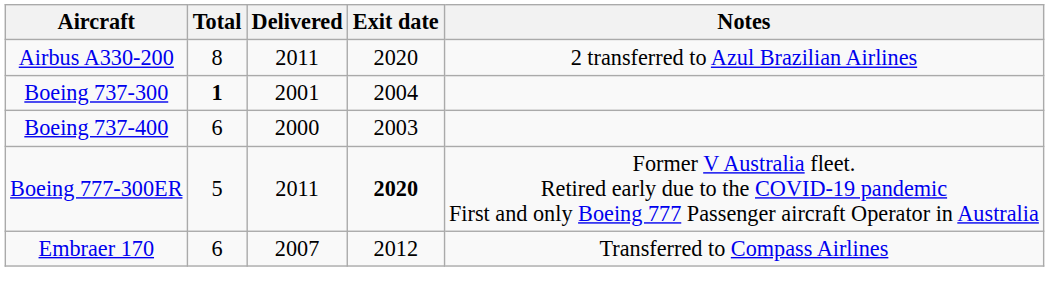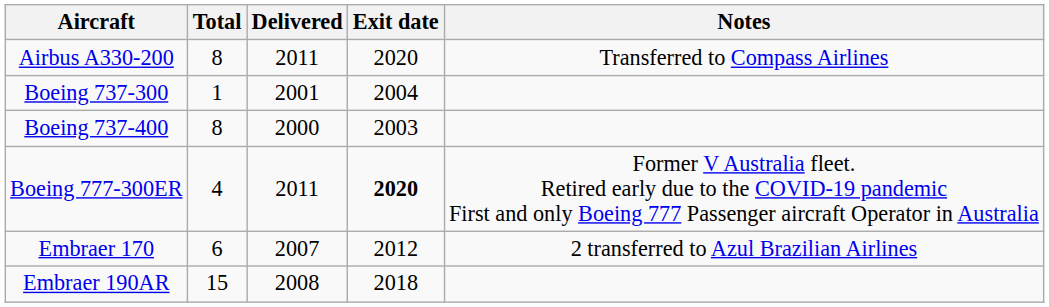 <table class="wikitable" style="margin:0.5em auto; text-align:center">
 <tr>
 <th>Aircraft</th>
 <th>Total</th>
 <th>Delivered</th>
 <th>Exit date</th>
 <th>Notes</th>
 </tr>
 <tr>
 <td><a href='#'>Airbus A330-200</a></td>
 <td>8</td>
 <td>2011</td>
 <td>2020</td>
-<td>2 transferred to <a href='#'>Azul Brazilian Airlines</a></td>
+<td>Transferred to <a href='#'>Compass Airlines</a></td>
 </tr>
 <tr>
 <td><a href='#'>Boeing 737-300</a></td>
-<td><strong>1</strong></td>
+<td>1</td>
 <td>2001</td>
 <td>2004</td>
 <td></td>
 </tr>
 <tr>
 <td><a href='#'>Boeing 737-400</a></td>
-<td>6</td>
+<td>8</td>
 <td>2000</td>
 <td>2003</td>
 <td></td>
 </tr>
 <tr>
 <td><a href='#'>Boeing 777-300ER</a></td>
-<td>5</td>
+<td>4</td>
 <td>2011</td>
 <td><strong>2020</strong></td>
 <td>Former <a href='#'>V Australia</a> fleet.<br>Retired early due to the <a href='#'>COVID-19 pandemic</a><br>First and only <a href='#'>Boeing 777</a> Passenger aircraft Operator in <a href='#'>Australia</a></td>
 </tr>
 <tr>
 <td><a href='#'>Embraer 170</a></td>
 <td>6</td>
 <td>2007</td>
 <td>2012</td>
-<td>Transferred to <a href='#'>Compass Airlines</a></td>
+<td>2 transferred to <a href='#'>Azul Brazilian Airlines</a></td>
+</tr>
+<tr>
+<td><a href='#'>Embraer 190AR</a></td>
+<td>15</td>
+<td>2008</td>
+<td>2018</td>
+<td></td>
 </tr>
 </table>
